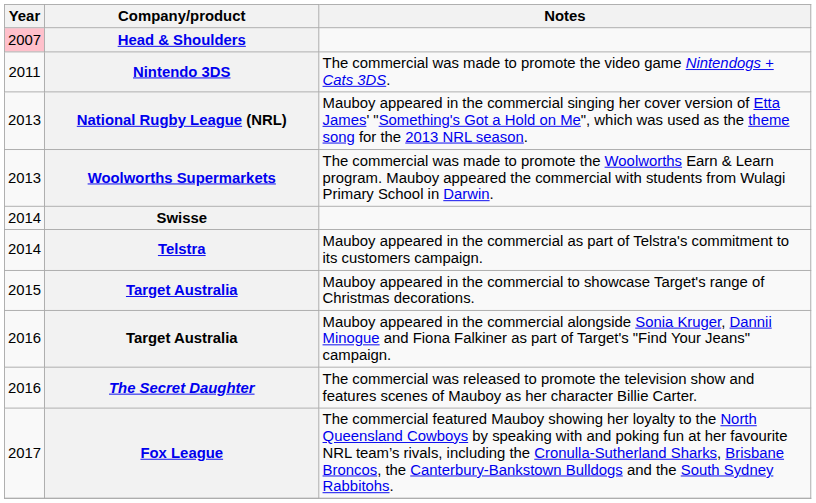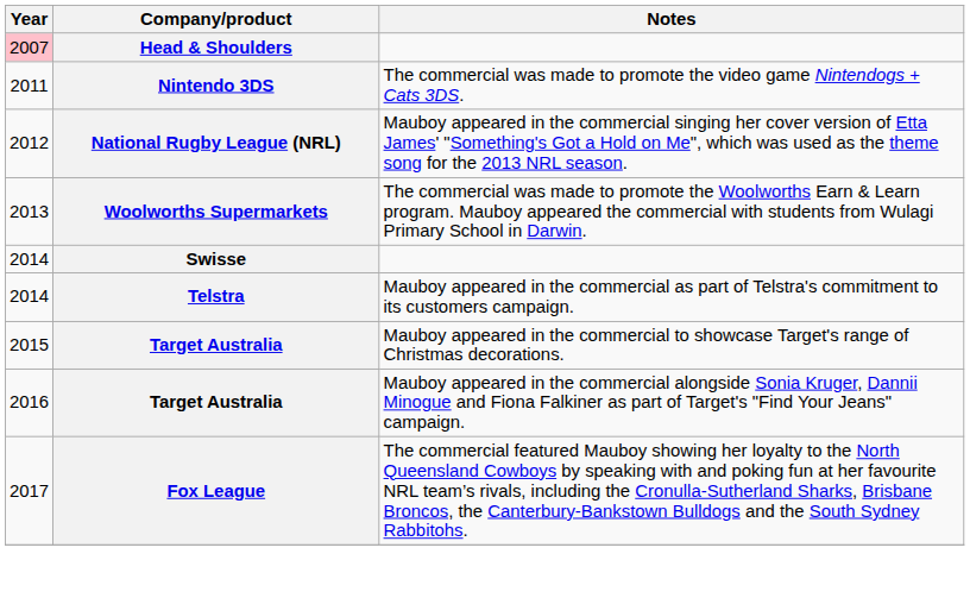 <table class="wikitable sortable plainrowheaders" style="text-align:center;">
 <tr>
 <th scope="col">Year</th>
 <th scope="col" style="width: 18em;">Company/product</th>
 <th scope="col" class="unsortable">Notes</th>
 </tr>
 <tr>
 <td style="background: pink;">2007</td>
 <th scope="row"><a href='#'>Head & Shoulders</a></th>
 <td style="text-align:left;"></td>
 </tr>
 <tr>
 <td>2011</td>
 <th scope="row"><a href='#'>Nintendo 3DS</a></th>
 <td style="text-align:left;">The commercial was made to promote the video game <em><a href='#'>Nintendogs + Cats 3DS</a></em>.</td>
 </tr>
 <tr>
-<td>2013</td>
+<td>2012</td>
 <th scope="row"><a href='#'>National Rugby League</a> (NRL)</th>
 <td style="text-align:left;">Mauboy appeared in the commercial singing her cover version of <a href='#'>Etta James</a>' "<a href='#'>Something's Got a Hold on Me</a>", which was used as the <a href='#'>theme song</a> for the <a href='#'>2013 NRL season</a>.</td>
 </tr>
 <tr>
 <td>2013</td>
 <th scope="row"><a href='#'>Woolworths Supermarkets</a></th>
 <td style="text-align:left;">The commercial was made to promote the <a href='#'>Woolworths</a> Earn & Learn program. Mauboy appeared the commercial with students from Wulagi Primary School in <a href='#'>Darwin</a>.</td>
 </tr>
 <tr>
 <td>2014</td>
 <th scope="row">Swisse</th>
 <td style="text-align:left;"></td>
 </tr>
 <tr>
 <td>2014</td>
 <th scope="row"><a href='#'>Telstra</a></th>
 <td style="text-align:left;">Mauboy appeared in the commercial as part of Telstra's commitment to its customers campaign.</td>
 </tr>
 <tr>
 <td>2015</td>
 <th scope="row"><a href='#'>Target Australia</a></th>
 <td style="text-align:left;">Mauboy appeared in the commercial to showcase Target's range of Christmas decorations.</td>
 </tr>
 <tr>
 <td>2016</td>
 <th scope="row">Target Australia</th>
 <td style="text-align:left;">Mauboy appeared in the commercial alongside <a href='#'>Sonia Kruger</a>, <a href='#'>Dannii Minogue</a> and Fiona Falkiner as part of Target's "Find Your Jeans" campaign.</td>
 </tr>
 <tr>
-<td>2016</td>
-<th scope="row"><em><a href='#'>The Secret Daughter</a></em></th>
-<td style="text-align:left;">The commercial was released to promote the television show and features scenes of Mauboy as her character Billie Carter.</td>
-</tr>
-<tr>
 <td>2017</td>
 <th scope="row"><a href='#'>Fox League</a></th>
 <td style="text-align:left;">The commercial featured Mauboy showing her loyalty to the <a href='#'>North Queensland Cowboys</a> by speaking with and poking fun at her favourite NRL team’s rivals, including the <a href='#'>Cronulla-Sutherland Sharks</a>, <a href='#'>Brisbane Broncos</a>, the <a href='#'>Canterbury-Bankstown Bulldogs</a> and the <a href='#'>South Sydney Rabbitohs</a>.</td>
 </tr>
 <tr>
 </tr>
 </table>
